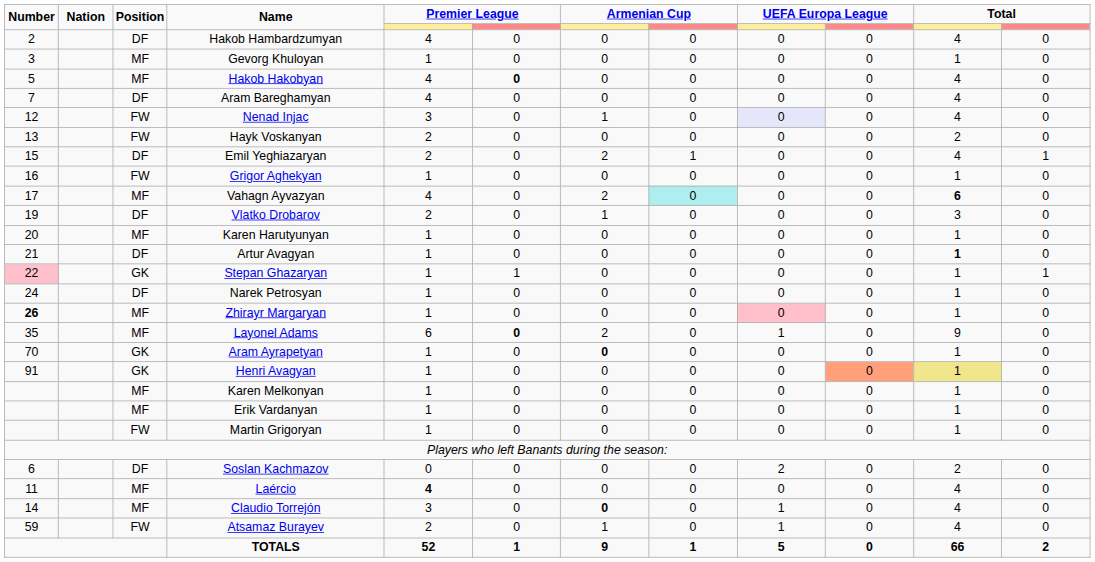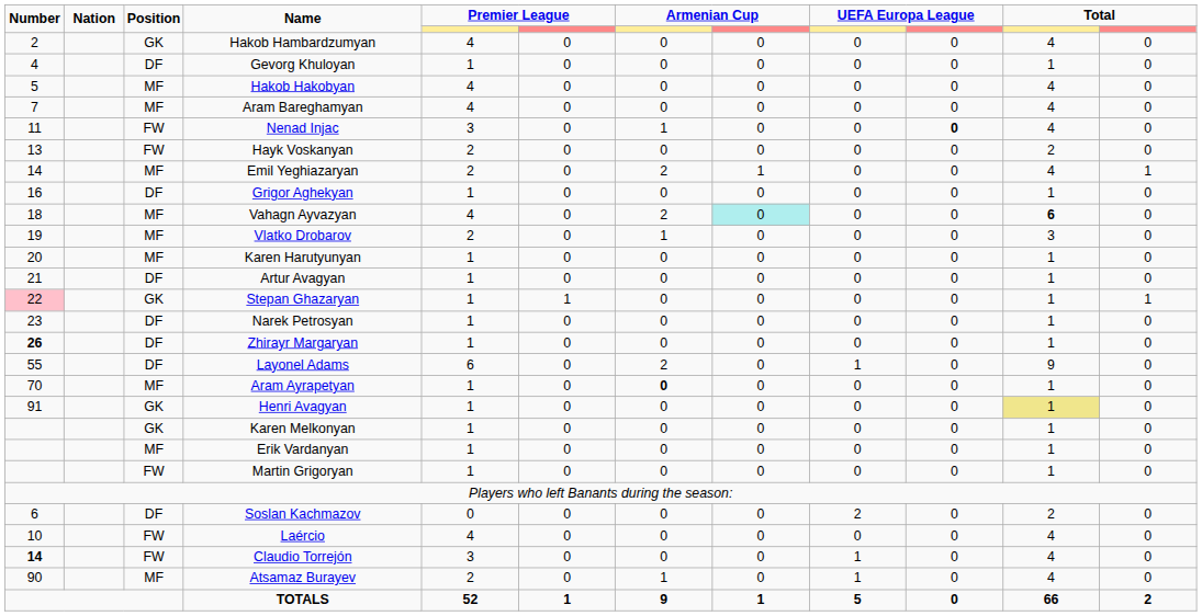 <table class="wikitable" style="text-align:center;">
 <tr>
 <td rowspan="2"  style="width:5%; text-align:center;"><strong>Number</strong></td>
 <td rowspan="2"  style="width:5%; text-align:center;"><strong>Nation</strong></td>
 <td rowspan="2"  style="width:5%; text-align:center;"><strong>Position</strong></td>
 <td rowspan="2"  style="width:20%; text-align:center;"><strong>Name</strong></td>
 <td colspan="2" style="text-align:center;"><strong><a href='#'>Premier League</a></strong></td>
 <td colspan="2" style="text-align:center;"><strong><a href='#'>Armenian Cup</a></strong></td>
 <td colspan="2" style="text-align:center;"><strong><a href='#'>UEFA Europa League</a></strong></td>
 <td colspan="2" style="text-align:center;"><strong>Total</strong></td>
 </tr>
 <tr>
 <th style="width:60px; background:#fe9;"></th>
 <th style="width:60px; background:#ff8888;"></th>
 <th style="width:60px; background:#fe9;"></th>
 <th style="width:60px; background:#ff8888;"></th>
 <th style="width:60px; background:#fe9;"></th>
 <th style="width:60px; background:#ff8888;"></th>
 <th style="width:60px; background:#fe9;"></th>
 <th style="width:60px; background:#ff8888;"></th>
 </tr>
 <tr>
 <td>2</td>
 <td></td>
-<td>DF</td>
+<td>GK</td>
 <td>Hakob Hambardzumyan</td>
 <td>4</td>
 <td>0</td>
 <td>0</td>
 <td>0</td>
 <td>0</td>
 <td>0</td>
 <td>4</td>
 <td>0</td>
 </tr>
 <tr>
-<td>3</td>
+<td>4</td>
 <td></td>
-<td>MF</td>
+<td>DF</td>
 <td>Gevorg Khuloyan</td>
 <td>1</td>
 <td>0</td>
 <td>0</td>
 <td>0</td>
 <td>0</td>
 <td>0</td>
 <td>1</td>
 <td>0</td>
 </tr>
 <tr>
 <td>5</td>
 <td></td>
 <td>MF</td>
 <td><a href='#'>Hakob Hakobyan</a></td>
 <td>4</td>
-<td><strong>0</strong></td>
+<td>0</td>
 <td>0</td>
 <td>0</td>
 <td>0</td>
 <td>0</td>
 <td>4</td>
 <td>0</td>
 </tr>
 <tr>
 <td>7</td>
 <td></td>
-<td>DF</td>
+<td>MF</td>
 <td>Aram Bareghamyan</td>
 <td>4</td>
 <td>0</td>
 <td>0</td>
 <td>0</td>
 <td>0</td>
 <td>0</td>
 <td>4</td>
 <td>0</td>
 </tr>
 <tr>
-<td>12</td>
+<td>11</td>
 <td></td>
 <td>FW</td>
 <td><a href='#'>Nenad Injac</a></td>
 <td>3</td>
 <td>0</td>
 <td>1</td>
 <td>0</td>
-<td style="background: lavender;">0</td>
 <td>0</td>
+<td><strong>0</strong></td>
 <td>4</td>
 <td>0</td>
 </tr>
 <tr>
 <td>13</td>
 <td></td>
 <td>FW</td>
 <td>Hayk Voskanyan</td>
 <td>2</td>
 <td>0</td>
 <td>0</td>
 <td>0</td>
 <td>0</td>
 <td>0</td>
 <td>2</td>
 <td>0</td>
 </tr>
 <tr>
-<td>15</td>
+<td>14</td>
 <td></td>
-<td>DF</td>
+<td>MF</td>
 <td>Emil Yeghiazaryan</td>
 <td>2</td>
 <td>0</td>
 <td>2</td>
 <td>1</td>
 <td>0</td>
 <td>0</td>
 <td>4</td>
 <td>1</td>
 </tr>
 <tr>
 <td>16</td>
 <td></td>
-<td>FW</td>
+<td>DF</td>
 <td><a href='#'>Grigor Aghekyan</a></td>
 <td>1</td>
 <td>0</td>
 <td>0</td>
 <td>0</td>
 <td>0</td>
 <td>0</td>
 <td>1</td>
 <td>0</td>
 </tr>
 <tr>
-<td>17</td>
+<td>18</td>
 <td></td>
 <td>MF</td>
 <td>Vahagn Ayvazyan</td>
 <td>4</td>
 <td>0</td>
 <td>2</td>
 <td style="background: paleturquoise;">0</td>
 <td>0</td>
 <td>0</td>
 <td><strong>6</strong></td>
 <td>0</td>
 </tr>
 <tr>
 <td>19</td>
 <td></td>
-<td>DF</td>
+<td>MF</td>
 <td><a href='#'>Vlatko Drobarov</a></td>
 <td>2</td>
 <td>0</td>
 <td>1</td>
 <td>0</td>
 <td>0</td>
 <td>0</td>
 <td>3</td>
 <td>0</td>
 </tr>
 <tr>
 <td>20</td>
 <td></td>
 <td>MF</td>
 <td>Karen Harutyunyan</td>
 <td>1</td>
 <td>0</td>
 <td>0</td>
 <td>0</td>
 <td>0</td>
 <td>0</td>
 <td>1</td>
 <td>0</td>
 </tr>
 <tr>
 <td>21</td>
 <td></td>
 <td>DF</td>
 <td>Artur Avagyan</td>
 <td>1</td>
 <td>0</td>
 <td>0</td>
 <td>0</td>
 <td>0</td>
 <td>0</td>
-<td><strong>1</strong></td>
+<td>1</td>
 <td>0</td>
 </tr>
 <tr>
 <td style="background: pink;">22</td>
 <td></td>
 <td>GK</td>
 <td><a href='#'>Stepan Ghazaryan</a></td>
 <td>1</td>
 <td>1</td>
 <td>0</td>
 <td>0</td>
 <td>0</td>
 <td>0</td>
 <td>1</td>
 <td>1</td>
 </tr>
 <tr>
-<td>24</td>
+<td>23</td>
 <td></td>
 <td>DF</td>
 <td>Narek Petrosyan</td>
 <td>1</td>
 <td>0</td>
 <td>0</td>
 <td>0</td>
 <td>0</td>
 <td>0</td>
 <td>1</td>
 <td>0</td>
 </tr>
 <tr>
 <td><strong>26</strong></td>
 <td></td>
-<td>MF</td>
+<td>DF</td>
 <td><a href='#'>Zhirayr Margaryan</a></td>
 <td>1</td>
 <td>0</td>
 <td>0</td>
 <td>0</td>
-<td style="background: pink;">0</td>
+<td>0</td>
 <td>0</td>
 <td>1</td>
 <td>0</td>
 </tr>
 <tr>
-<td>35</td>
+<td>55</td>
 <td></td>
-<td>MF</td>
+<td>DF</td>
 <td><a href='#'>Layonel Adams</a></td>
 <td>6</td>
-<td><strong>0</strong></td>
+<td>0</td>
 <td>2</td>
 <td>0</td>
 <td>1</td>
 <td>0</td>
 <td>9</td>
 <td>0</td>
 </tr>
 <tr>
 <td>70</td>
 <td></td>
-<td>GK</td>
+<td>MF</td>
 <td><a href='#'>Aram Ayrapetyan</a></td>
 <td>1</td>
 <td>0</td>
 <td><strong>0</strong></td>
 <td>0</td>
 <td>0</td>
 <td>0</td>
 <td>1</td>
 <td>0</td>
 </tr>
 <tr>
 <td>91</td>
 <td></td>
 <td>GK</td>
 <td><a href='#'>Henri Avagyan</a></td>
 <td>1</td>
 <td>0</td>
 <td>0</td>
 <td>0</td>
 <td>0</td>
-<td style="background: lightsalmon;">0</td>
+<td>0</td>
 <td style="background: khaki;">1</td>
 <td>0</td>
 </tr>
 <tr>
 <td></td>
 <td></td>
-<td>MF</td>
+<td>GK</td>
 <td>Karen Melkonyan</td>
 <td>1</td>
 <td>0</td>
 <td>0</td>
 <td>0</td>
 <td>0</td>
 <td>0</td>
 <td>1</td>
 <td>0</td>
 </tr>
 <tr>
 <td></td>
 <td></td>
 <td>MF</td>
 <td>Erik Vardanyan</td>
 <td>1</td>
 <td>0</td>
 <td>0</td>
 <td>0</td>
 <td>0</td>
 <td>0</td>
 <td>1</td>
 <td>0</td>
 </tr>
 <tr>
 <td></td>
 <td></td>
 <td>FW</td>
 <td>Martin Grigoryan</td>
 <td>1</td>
 <td>0</td>
 <td>0</td>
 <td>0</td>
 <td>0</td>
 <td>0</td>
 <td>1</td>
 <td>0</td>
 </tr>
 <tr>
 <td colspan="14"><em>Players who left Banants during the season:</em></td>
 </tr>
 <tr>
 <td>6</td>
 <td></td>
 <td>DF</td>
 <td><a href='#'>Soslan Kachmazov</a></td>
 <td>0</td>
 <td>0</td>
 <td>0</td>
 <td>0</td>
 <td>2</td>
 <td>0</td>
 <td>2</td>
 <td>0</td>
 </tr>
 <tr>
-<td>11</td>
+<td>10</td>
 <td></td>
-<td>MF</td>
+<td>FW</td>
 <td><a href='#'>Laércio</a></td>
-<td><strong>4</strong></td>
+<td>4</td>
 <td>0</td>
 <td>0</td>
 <td>0</td>
 <td>0</td>
 <td>0</td>
 <td>4</td>
 <td>0</td>
 </tr>
 <tr>
-<td>14</td>
+<td><strong>14</strong></td>
 <td></td>
-<td>MF</td>
+<td>FW</td>
 <td><a href='#'>Claudio Torrejón</a></td>
 <td>3</td>
 <td>0</td>
-<td><strong>0</strong></td>
+<td>0</td>
 <td>0</td>
 <td>1</td>
 <td>0</td>
 <td>4</td>
 <td>0</td>
 </tr>
 <tr>
-<td>59</td>
+<td>90</td>
 <td></td>
-<td>FW</td>
+<td>MF</td>
 <td><a href='#'>Atsamaz Burayev</a></td>
 <td>2</td>
 <td>0</td>
 <td>1</td>
 <td>0</td>
 <td>1</td>
 <td>0</td>
 <td>4</td>
 <td>0</td>
 </tr>
 <tr>
 <td colspan="3"></td>
 <td><strong>TOTALS</strong></td>
 <td><strong>52</strong></td>
 <td><strong>1</strong></td>
 <td><strong>9</strong></td>
 <td><strong>1</strong></td>
 <td><strong>5</strong></td>
 <td><strong>0</strong></td>
 <td><strong>66</strong></td>
 <td><strong>2</strong></td>
 </tr>
 </table>
